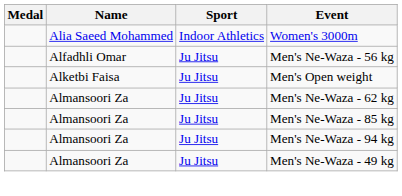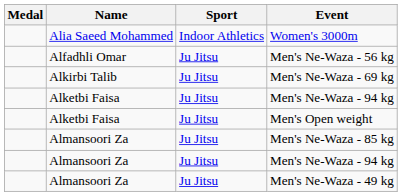 <table class="wikitable sortable">
 <tr>
 <th>Medal</th>
 <th>Name</th>
 <th>Sport</th>
 <th>Event</th>
 </tr>
 <tr>
 <td></td>
 <td><a href='#'>Alia Saeed Mohammed</a></td>
 <td><a href='#'>Indoor Athletics</a></td>
 <td><a href='#'>Women's 3000m</a></td>
 </tr>
 <tr>
 <td></td>
 <td>Alfadhli Omar</td>
 <td><a href='#'>Ju Jitsu</a></td>
 <td>Men's Ne-Waza - 56 kg</td>
 </tr>
 <tr>
 <td></td>
+<td>Alkirbi Talib</td>
+<td><a href='#'>Ju Jitsu</a></td>
+<td>Men's Ne-Waza - 69 kg</td>
+</tr>
+<tr>
+<td></td>
+<td>Alketbi Faisa</td>
+<td><a href='#'>Ju Jitsu</a></td>
+<td>Men's Ne-Waza - 94 kg</td>
+</tr>
+<tr>
+<td></td>
 <td>Alketbi Faisa</td>
 <td><a href='#'>Ju Jitsu</a></td>
 <td>Men's Open weight</td>
-</tr>
-<tr>
-<td></td>
-<td>Almansoori Za</td>
-<td><a href='#'>Ju Jitsu</a></td>
-<td>Men's Ne-Waza - 62 kg</td>
 </tr>
 <tr>
 <td></td>
 <td>Almansoori Za</td>
 <td><a href='#'>Ju Jitsu</a></td>
 <td>Men's Ne-Waza - 85 kg</td>
 </tr>
 <tr>
 <td></td>
 <td>Almansoori Za</td>
 <td><a href='#'>Ju Jitsu</a></td>
 <td>Men's Ne-Waza - 94 kg</td>
 </tr>
 <tr>
 <td></td>
 <td>Almansoori Za</td>
 <td><a href='#'>Ju Jitsu</a></td>
 <td>Men's Ne-Waza - 49 kg</td>
 </tr>
 </table>
